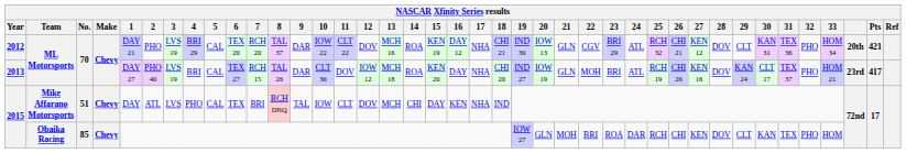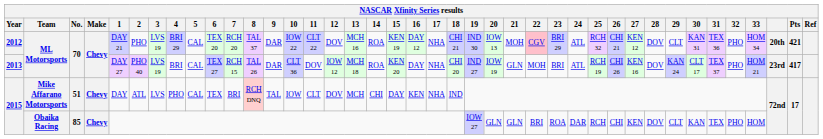 <table class="wikitable" style="text-align:center; font-size:75%">
 <tr>
 <th colspan=45><a href='#'>NASCAR</a> <a href='#'>Xfinity Series</a> results</th>
 </tr>
 <tr>
 <th>Year</th>
 <th>Team</th>
 <th>No.</th>
 <th>Make</th>
 <th>1</th>
 <th>2</th>
 <th>3</th>
 <th>4</th>
 <th>5</th>
 <th>6</th>
 <th>7</th>
 <th>8</th>
 <th>9</th>
 <th>10</th>
 <th>11</th>
 <th>12</th>
 <th>13</th>
 <th>14</th>
 <th>15</th>
 <th>16</th>
 <th>17</th>
 <th>18</th>
 <th>19</th>
 <th>20</th>
 <th>21</th>
 <th>22</th>
 <th>23</th>
 <th>24</th>
 <th>25</th>
 <th>26</th>
 <th>27</th>
 <th>28</th>
 <th>29</th>
 <th>30</th>
 <th>31</th>
 <th>32</th>
 <th>33</th>
 <th></th>
 <th>Pts</th>
 <th>Ref</th>
 </tr>
 <tr>
 <th><a href='#'>2012</a></th>
 <th rowspan=2><a href='#'>ML Motorsports</a></th>
 <th rowspan=2>70</th>
 <th rowspan=2><a href='#'>Chevy</a></th>
 <td style="background:#CFCFFF;"><a href='#'>DAY</a><br><small>21</small></td>
 <td><a href='#'>PHO</a></td>
 <td style="background:#DFFFDF;"><a href='#'>LVS</a><br><small>19</small></td>
 <td style="background:#CFCFFF;"><a href='#'>BRI</a><br><small>29</small></td>
 <td><a href='#'>CAL</a></td>
 <td style="background:#DFFFDF;"><a href='#'>TEX</a><br><small>20</small></td>
 <td style="background:#DFFFDF;"><a href='#'>RCH</a><br><small>20</small></td>
 <td style="background:#EFCFFF;"><a href='#'>TAL</a><br><small>37</small></td>
 <td><a href='#'>DAR</a></td>
 <td style="background:#CFCFFF;"><a href='#'>IOW</a><br><small>22</small></td>
 <td style="background:#CFCFFF;"><a href='#'>CLT</a><br><small>22</small></td>
 <td><a href='#'>DOV</a></td>
 <td style="background:#DFFFDF;"><a href='#'>MCH</a><br><small>16</small></td>
 <td><a href='#'>ROA</a></td>
 <td style="background:#DFFFDF;"><a href='#'>KEN</a><br><small>19</small></td>
 <td style="background:#DFFFDF;"><a href='#'>DAY</a><br><small>12</small></td>
 <td><a href='#'>NHA</a></td>
 <td style="background:#CFCFFF;"><a href='#'>CHI</a><br><small>21</small></td>
 <td style="background:#CFCFFF;"><a href='#'>IND</a><br><small>30</small></td>
 <td style="background:#DFFFDF;"><a href='#'>IOW</a><br><small>13</small></td>
-<td><a href='#'>GLN</a></td>
-<td><a href='#'>CGV</a></td>
+<td><a href='#'>MOH</a></td>
+<td style="background: pink;"><a href='#'>CGV</a></td>
 <td style="background:#CFCFFF;"><a href='#'>BRI</a><br><small>29</small></td>
 <td><a href='#'>ATL</a></td>
 <td style="background:#EFCFFF;"><a href='#'>RCH</a><br><small>32</small></td>
 <td style="background:#CFCFFF;"><a href='#'>CHI</a><br><small>21</small></td>
 <td style="background:#DFFFDF;"><a href='#'>KEN</a><br><small>12</small></td>
 <td><a href='#'>DOV</a></td>
 <td><a href='#'>CLT</a></td>
 <td style="background:#EFCFFF;"><a href='#'>KAN</a><br><small>31</small></td>
 <td style="background:#EFCFFF;"><a href='#'>TEX</a><br><small>36</small></td>
 <td><a href='#'>PHO</a></td>
 <td style="background:#EFCFFF;"><a href='#'>HOM</a><br><small>34</small></td>
 <th>20th</th>
 <th>421</th>
 <th></th>
 </tr>
 <tr>
 <th><a href='#'>2013</a></th>
 <td style="background:#EFCFFF;"><a href='#'>DAY</a><br><small>27</small></td>
 <td style="background:#EFCFFF;"><a href='#'>PHO</a><br><small>40</small></td>
 <td style="background:#DFFFDF;"><a href='#'>LVS</a><br><small>19</small></td>
 <td><a href='#'>BRI</a></td>
 <td><a href='#'>CAL</a></td>
 <td style="background:#CFCFFF;"><a href='#'>TEX</a><br><small>27</small></td>
 <td style="background:#DFFFDF;"><a href='#'>RCH</a><br><small>15</small></td>
 <td style="background:#EFCFFF;"><a href='#'>TAL</a><br><small>26</small></td>
 <td><a href='#'>DAR</a></td>
 <td style="background:#CFCFFF;"><a href='#'>CLT</a><br><small>36</small></td>
 <td><a href='#'>DOV</a></td>
 <td style="background:#DFFFDF;"><a href='#'>IOW</a><br><small>12</small></td>
 <td style="background:#DFFFDF;"><a href='#'>MCH</a><br><small>18</small></td>
 <td><a href='#'>ROA</a></td>
 <td style="background:#DFFFDF;"><a href='#'>KEN</a><br><small>20</small></td>
 <td><a href='#'>DAY</a></td>
 <td><a href='#'>NHA</a></td>
 <td style="background:#DFFFDF;"><a href='#'>CHI</a><br><small>20</small></td>
 <td style="background:#CFCFFF;"><a href='#'>IND</a><br><small>27</small></td>
 <td style="background:#DFFFDF;"><a href='#'>IOW</a><br><small>19</small></td>
 <td><a href='#'>GLN</a></td>
 <td><a href='#'>MOH</a></td>
 <td><a href='#'>BRI</a></td>
 <td><a href='#'>ATL</a></td>
 <td style="background:#DFFFDF;"><a href='#'>RCH</a><br><small>19</small></td>
 <td style="background:#CFCFFF;"><a href='#'>CHI</a><br><small>26</small></td>
 <td style="background:#DFFFDF;"><a href='#'>KEN</a><br><small>16</small></td>
 <td><a href='#'>DOV</a></td>
 <td style="background:#CFCFFF;"><a href='#'>KAN</a><br><small>24</small></td>
 <td style="background:#DFFFDF;"><a href='#'>CLT</a><br><small>17</small></td>
 <td style="background:#EFCFFF;"><a href='#'>TEX</a><br><small>37</small></td>
 <td><a href='#'>PHO</a></td>
 <td style="background:#CFCFFF;"><a href='#'>HOM</a><br><small>21</small></td>
 <th>23rd</th>
 <th>417</th>
 <th></th>
 </tr>
 <tr>
 <th rowspan=2><a href='#'>2015</a></th>
 <th><a href='#'>Mike Affarano Motorsports</a></th>
 <th>51</th>
 <th><a href='#'>Chevy</a></th>
 <td><a href='#'>DAY</a></td>
 <td><a href='#'>ATL</a></td>
 <td><a href='#'>LVS</a></td>
 <td><a href='#'>PHO</a></td>
 <td><a href='#'>CAL</a></td>
 <td><a href='#'>TEX</a></td>
 <td><a href='#'>BRI</a></td>
 <td style="background:#FFCFCF;"><a href='#'>RCH</a><br><small>DNQ</small></td>
 <td><a href='#'>TAL</a></td>
 <td><a href='#'>IOW</a></td>
 <td><a href='#'>CLT</a></td>
 <td><a href='#'>DOV</a></td>
 <td><a href='#'>MCH</a></td>
 <td><a href='#'>CHI</a></td>
 <td><a href='#'>DAY</a></td>
 <td><a href='#'>KEN</a></td>
 <td><a href='#'>NHA</a></td>
 <td><a href='#'>IND</a></td>
 <td colspan=15></td>
 <th rowspan=2>72nd</th>
 <th rowspan=2>17</th>
 <th rowspan=2></th>
 </tr>
 <tr>
 <th><a href='#'>Obaika Racing</a></th>
 <th>85</th>
 <th><a href='#'>Chevy</a></th>
 <td colspan=18></td>
 <td style="background:#CFCFFF;"><a href='#'>IOW</a><br><small>27</small></td>
 <td><a href='#'>GLN</a></td>
-<td><a href='#'>MOH</a></td>
+<td><a href='#'>GLN</a></td>
 <td><a href='#'>BRI</a></td>
 <td><a href='#'>ROA</a></td>
 <td><a href='#'>DAR</a></td>
 <td><a href='#'>RCH</a></td>
 <td><a href='#'>CHI</a></td>
 <td><a href='#'>KEN</a></td>
 <td><a href='#'>DOV</a></td>
 <td><a href='#'>CLT</a></td>
 <td><a href='#'>KAN</a></td>
 <td><a href='#'>TEX</a></td>
 <td><a href='#'>PHO</a></td>
 <td><a href='#'>HOM</a></td>
 </tr>
 </table>
